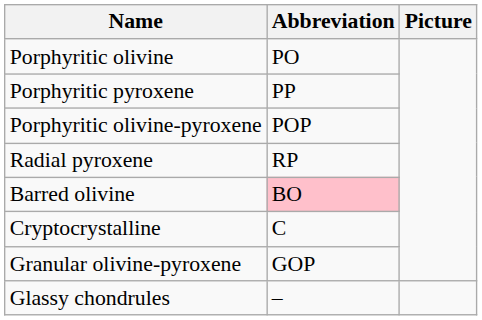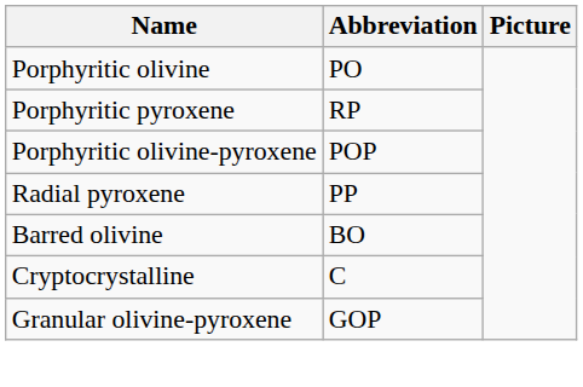 <table class="wikitable" border="1">
 <tr>
 <th>Name</th>
 <th>Abbreviation</th>
 <th>Picture</th>
 </tr>
 <tr>
 <td>Porphyritic olivine</td>
 <td>PO</td>
 </tr>
 <tr>
 <td>Porphyritic pyroxene</td>
-<td>PP</td>
+<td>RP</td>
 </tr>
 <tr>
 <td>Porphyritic olivine-pyroxene</td>
 <td>POP</td>
 </tr>
 <tr>
 <td>Radial pyroxene</td>
-<td>RP</td>
+<td>PP</td>
 </tr>
 <tr>
 <td>Barred olivine</td>
-<td style="background: pink;">BO</td>
+<td>BO</td>
 </tr>
 <tr>
 <td>Cryptocrystalline</td>
 <td>C</td>
 </tr>
 <tr>
 <td>Granular olivine-pyroxene</td>
 <td>GOP</td>
 </tr>
-<tr>
-<td>Glassy chondrules</td>
-<td>–</td>
-<td></td>
-</tr>
 </table>
